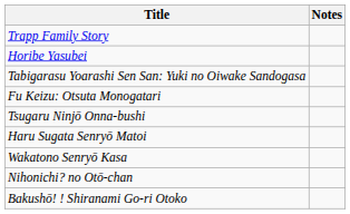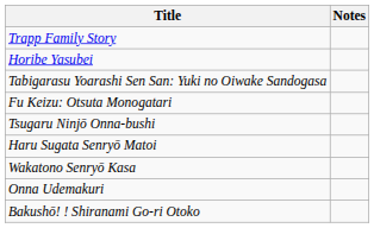 <table class="wikitable">
 <tr>
 <th>Title</th>
 <th>Notes</th>
 </tr>
 <tr>
 <td><em><a href='#'>Trapp Family Story</a></em></td>
 <td></td>
 </tr>
 <tr>
 <td><em><a href='#'>Horibe Yasubei</a></em></td>
 <td></td>
 </tr>
 <tr>
 <td><em>Tabigarasu Yoarashi Sen San: Yuki no Oiwake Sandogasa</em></td>
 <td></td>
 </tr>
 <tr>
 <td><em>Fu Keizu: Otsuta Monogatari</em></td>
 <td></td>
 </tr>
 <tr>
 <td><em>Tsugaru Ninjō Onna-bushi</em></td>
 <td></td>
 </tr>
 <tr>
 <td><em>Haru Sugata Senryō Matoi</em></td>
 <td></td>
 </tr>
 <tr>
 <td><em>Wakatono Senryō Kasa</em></td>
 <td></td>
 </tr>
 <tr>
-<td><em>Nihonichi? no Otō-chan</em></td>
+<td><em>Onna Udemakuri</em></td>
 <td></td>
 </tr>
 <tr>
 <td><em>Bakushō! ! Shiranami Go-ri Otoko</em></td>
 <td></td>
 </tr>
 </table>
